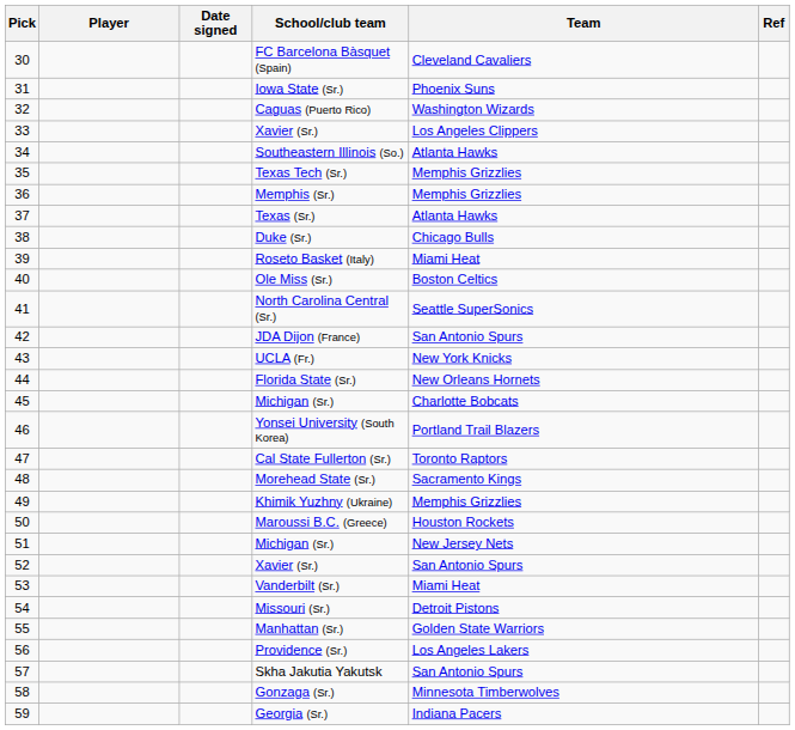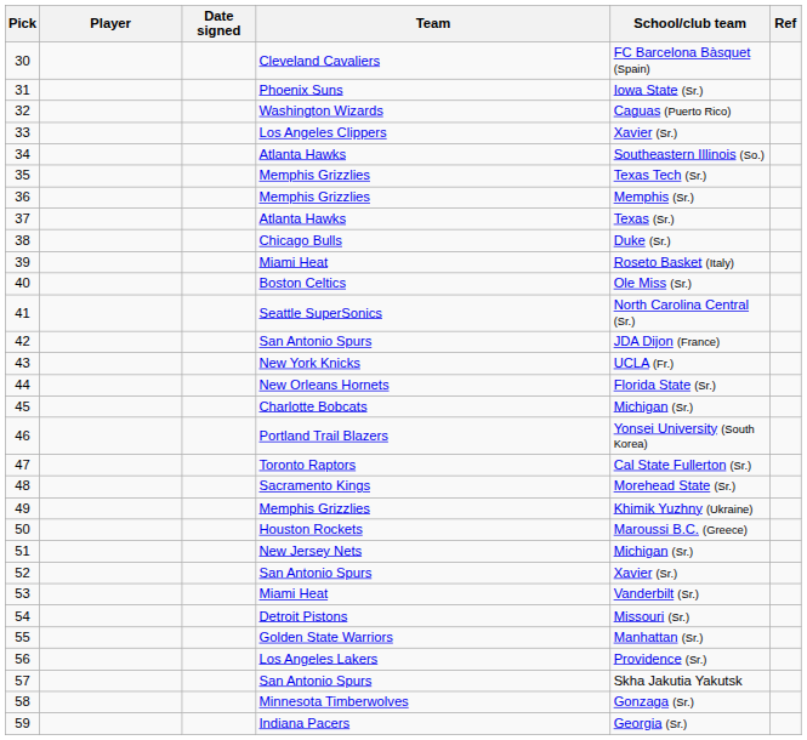 <table class="wikitable sortable" style="text-align:left">
 <tr>
 <th style="width:30px">Pick</th>
 <th style="width:160px">Player</th>
 <th style="width:80px">Date signed</th>
+<th style="width:410px">Team</th>
 <th style="width:180px">School/club team</th>
-<th style="width:410px">Team</th>
 <th class="unsortable" style="width:30px">Ref</th>
 </tr>
 <tr>
 <td align=center>30</td>
 <td></td>
 <td align=center></td>
+<td><a href='#'>Cleveland Cavaliers</a></td>
 <td><a href='#'>FC Barcelona Bàsquet</a> <small>(Spain)</small></td>
-<td><a href='#'>Cleveland Cavaliers</a></td>
 <td align=center></td>
 </tr>
 <tr>
 <td align=center>31</td>
 <td></td>
 <td align=center></td>
+<td><a href='#'>Phoenix Suns</a></td>
 <td><a href='#'>Iowa State</a> <small>(Sr.)</small></td>
-<td><a href='#'>Phoenix Suns</a></td>
 <td align=center></td>
 </tr>
 <tr>
 <td align=center>32</td>
 <td></td>
 <td align=center></td>
+<td><a href='#'>Washington Wizards</a></td>
 <td><a href='#'>Caguas</a> <small>(Puerto Rico)</small></td>
-<td><a href='#'>Washington Wizards</a></td>
 <td align=center></td>
 </tr>
 <tr>
 <td align=center>33</td>
 <td></td>
 <td align=center></td>
+<td><a href='#'>Los Angeles Clippers</a></td>
 <td><a href='#'>Xavier</a> <small>(Sr.)</small></td>
-<td><a href='#'>Los Angeles Clippers</a></td>
 <td align=center></td>
 </tr>
 <tr>
 <td align=center>34</td>
 <td></td>
 <td align=center></td>
+<td><a href='#'>Atlanta Hawks</a></td>
 <td><a href='#'>Southeastern Illinois</a> <small>(So.)</small></td>
-<td><a href='#'>Atlanta Hawks</a></td>
 <td align=center></td>
 </tr>
 <tr>
 <td align=center>35</td>
 <td></td>
 <td align=center></td>
+<td><a href='#'>Memphis Grizzlies</a></td>
 <td><a href='#'>Texas Tech</a> <small>(Sr.)</small></td>
-<td><a href='#'>Memphis Grizzlies</a></td>
 <td align=center></td>
 </tr>
 <tr>
 <td align=center>36</td>
 <td></td>
 <td align=center></td>
+<td><a href='#'>Memphis Grizzlies</a></td>
 <td><a href='#'>Memphis</a> <small>(Sr.)</small></td>
-<td><a href='#'>Memphis Grizzlies</a></td>
 <td align=center></td>
 </tr>
 <tr>
 <td align=center>37</td>
 <td></td>
 <td align=center></td>
+<td><a href='#'>Atlanta Hawks</a></td>
 <td><a href='#'>Texas</a> <small>(Sr.)</small></td>
-<td><a href='#'>Atlanta Hawks</a></td>
 <td align=center></td>
 </tr>
 <tr>
 <td align=center>38</td>
 <td></td>
 <td align=center></td>
+<td><a href='#'>Chicago Bulls</a></td>
 <td><a href='#'>Duke</a> <small>(Sr.)</small></td>
-<td><a href='#'>Chicago Bulls</a></td>
 <td align=center></td>
 </tr>
 <tr>
 <td align=center>39</td>
 <td></td>
 <td align=center></td>
+<td><a href='#'>Miami Heat</a></td>
 <td><a href='#'>Roseto Basket</a> <small>(Italy)</small></td>
-<td><a href='#'>Miami Heat</a></td>
 <td align=center></td>
 </tr>
 <tr>
 <td align=center>40</td>
 <td></td>
 <td align=center></td>
+<td><a href='#'>Boston Celtics</a></td>
 <td><a href='#'>Ole Miss</a> <small>(Sr.)</small></td>
-<td><a href='#'>Boston Celtics</a></td>
 <td align=center></td>
 </tr>
 <tr>
 <td align=center>41</td>
 <td></td>
 <td align=center></td>
+<td><a href='#'>Seattle SuperSonics</a></td>
 <td><a href='#'>North Carolina Central</a> <small>(Sr.)</small></td>
-<td><a href='#'>Seattle SuperSonics</a></td>
 <td align=center></td>
 </tr>
 <tr>
 <td align=center>42</td>
 <td></td>
 <td align=center></td>
+<td><a href='#'>San Antonio Spurs</a></td>
 <td><a href='#'>JDA Dijon</a> <small>(France)</small></td>
-<td><a href='#'>San Antonio Spurs</a></td>
 <td align=center></td>
 </tr>
 <tr>
 <td align=center>43</td>
 <td></td>
 <td align=center></td>
+<td><a href='#'>New York Knicks</a></td>
 <td><a href='#'>UCLA</a> <small>(Fr.)</small></td>
-<td><a href='#'>New York Knicks</a></td>
 <td align=center></td>
 </tr>
 <tr>
 <td align=center>44</td>
 <td></td>
 <td align=center></td>
+<td><a href='#'>New Orleans Hornets</a></td>
 <td><a href='#'>Florida State</a> <small>(Sr.)</small></td>
-<td><a href='#'>New Orleans Hornets</a></td>
 <td align=center></td>
 </tr>
 <tr>
 <td align=center>45</td>
 <td></td>
 <td align=center></td>
+<td><a href='#'>Charlotte Bobcats</a></td>
 <td><a href='#'>Michigan</a> <small>(Sr.)</small></td>
-<td><a href='#'>Charlotte Bobcats</a></td>
 <td align=center></td>
 </tr>
 <tr>
 <td align=center>46</td>
 <td></td>
 <td align=center></td>
+<td><a href='#'>Portland Trail Blazers</a></td>
 <td><a href='#'>Yonsei University</a> <small>(South Korea)</small></td>
-<td><a href='#'>Portland Trail Blazers</a></td>
 <td align=center></td>
 </tr>
 <tr>
 <td align=center>47</td>
 <td></td>
 <td align=center></td>
+<td><a href='#'>Toronto Raptors</a></td>
 <td><a href='#'>Cal State Fullerton</a> <small>(Sr.)</small></td>
-<td><a href='#'>Toronto Raptors</a></td>
 <td align=center></td>
 </tr>
 <tr>
 <td align=center>48</td>
 <td></td>
 <td align=center></td>
+<td><a href='#'>Sacramento Kings</a></td>
 <td><a href='#'>Morehead State</a> <small>(Sr.)</small></td>
-<td><a href='#'>Sacramento Kings</a></td>
 <td align=center></td>
 </tr>
 <tr>
 <td align=center>49</td>
 <td></td>
 <td align=center></td>
+<td><a href='#'>Memphis Grizzlies</a></td>
 <td><a href='#'>Khimik Yuzhny</a> <small>(Ukraine)</small></td>
-<td><a href='#'>Memphis Grizzlies</a></td>
 <td align=center></td>
 </tr>
 <tr>
 <td align=center>50</td>
 <td></td>
 <td align=center></td>
+<td><a href='#'>Houston Rockets</a></td>
 <td><a href='#'>Maroussi B.C.</a> <small>(Greece)</small></td>
-<td><a href='#'>Houston Rockets</a></td>
 <td align=center></td>
 </tr>
 <tr>
 <td align=center>51</td>
 <td></td>
 <td align=center></td>
+<td><a href='#'>New Jersey Nets</a></td>
 <td><a href='#'>Michigan</a> <small>(Sr.)</small></td>
-<td><a href='#'>New Jersey Nets</a></td>
 <td align=center></td>
 </tr>
 <tr>
 <td align=center>52</td>
 <td></td>
 <td align=center></td>
+<td><a href='#'>San Antonio Spurs</a></td>
 <td><a href='#'>Xavier</a> <small>(Sr.)</small></td>
-<td><a href='#'>San Antonio Spurs</a></td>
 <td align=center></td>
 </tr>
 <tr>
 <td align=center>53</td>
 <td></td>
 <td align=center></td>
+<td><a href='#'>Miami Heat</a></td>
 <td><a href='#'>Vanderbilt</a> <small>(Sr.)</small></td>
-<td><a href='#'>Miami Heat</a></td>
 <td align=center></td>
 </tr>
 <tr>
 <td align=center>54</td>
 <td></td>
 <td align=center></td>
+<td><a href='#'>Detroit Pistons</a></td>
 <td><a href='#'>Missouri</a> <small>(Sr.)</small></td>
-<td><a href='#'>Detroit Pistons</a></td>
 <td align=center></td>
 </tr>
 <tr>
 <td align=center>55</td>
 <td></td>
 <td align=center></td>
+<td><a href='#'>Golden State Warriors</a></td>
 <td><a href='#'>Manhattan</a> <small>(Sr.)</small></td>
-<td><a href='#'>Golden State Warriors</a></td>
 <td align=center></td>
 </tr>
 <tr>
 <td align=center>56</td>
 <td></td>
 <td align=center></td>
+<td><a href='#'>Los Angeles Lakers</a></td>
 <td><a href='#'>Providence</a> <small>(Sr.)</small></td>
-<td><a href='#'>Los Angeles Lakers</a></td>
 <td align=center></td>
 </tr>
 <tr>
 <td align=center>57</td>
 <td></td>
 <td align=center></td>
+<td><a href='#'>San Antonio Spurs</a></td>
 <td>Skha Jakutia Yakutsk</td>
-<td><a href='#'>San Antonio Spurs</a></td>
 <td align=center></td>
 </tr>
 <tr>
 <td align=center>58</td>
 <td></td>
 <td align=center></td>
+<td><a href='#'>Minnesota Timberwolves</a></td>
 <td><a href='#'>Gonzaga</a> <small>(Sr.)</small></td>
-<td><a href='#'>Minnesota Timberwolves</a></td>
 <td align=center></td>
 </tr>
 <tr>
 <td align=center>59</td>
 <td></td>
 <td align=center></td>
+<td><a href='#'>Indiana Pacers</a></td>
 <td><a href='#'>Georgia</a> <small>(Sr.)</small></td>
-<td><a href='#'>Indiana Pacers</a></td>
 <td align=center></td>
 </tr>
 </table>
